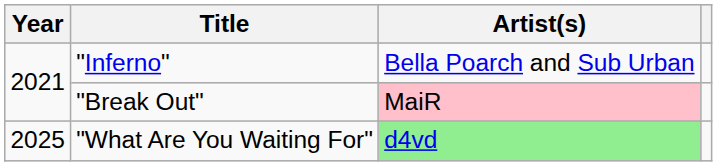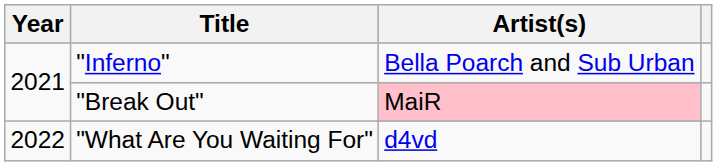 <table class="wikitable">
 <tr>
 <th>Year</th>
 <th>Title</th>
 <th>Artist(s)</th>
 <th></th>
 </tr>
 <tr>
 <td rowspan="2">2021</td>
 <td>"<a href='#'>Inferno</a>"</td>
 <td><a href='#'>Bella Poarch</a> and <a href='#'>Sub Urban</a></td>
 <td align="center"></td>
 </tr>
 <tr>
 <td>"Break Out"</td>
 <td style="background: pink;">MaiR</td>
 <td align="center"></td>
 </tr>
 <tr>
-<td>2025</td>
+<td>2022</td>
 <td>"What Are You Waiting For"</td>
-<td style="background: lightgreen;"><a href='#'>d4vd</a></td>
+<td><a href='#'>d4vd</a></td>
 <td align="center"></td>
 </tr>
 </table>
